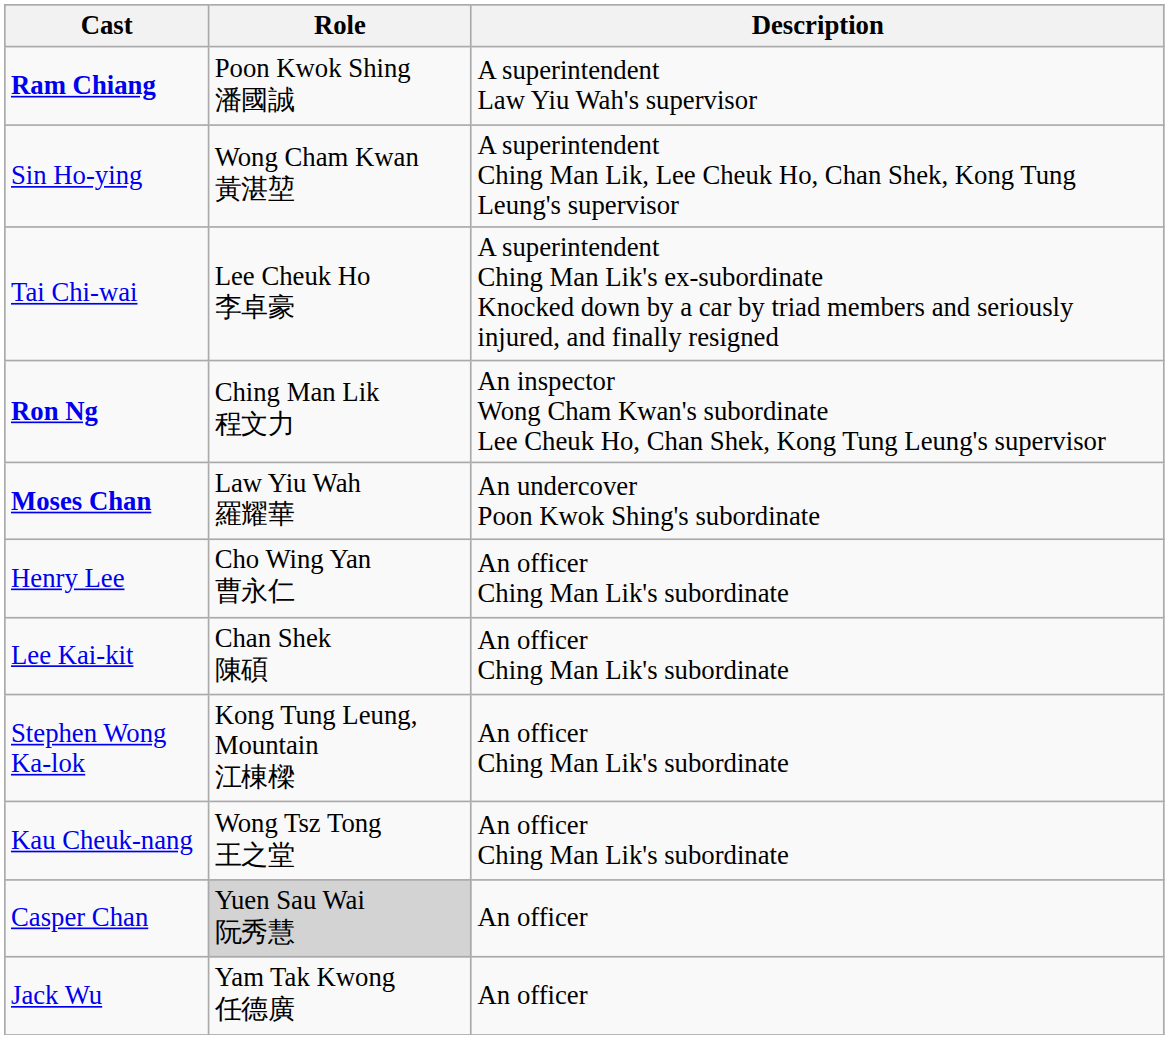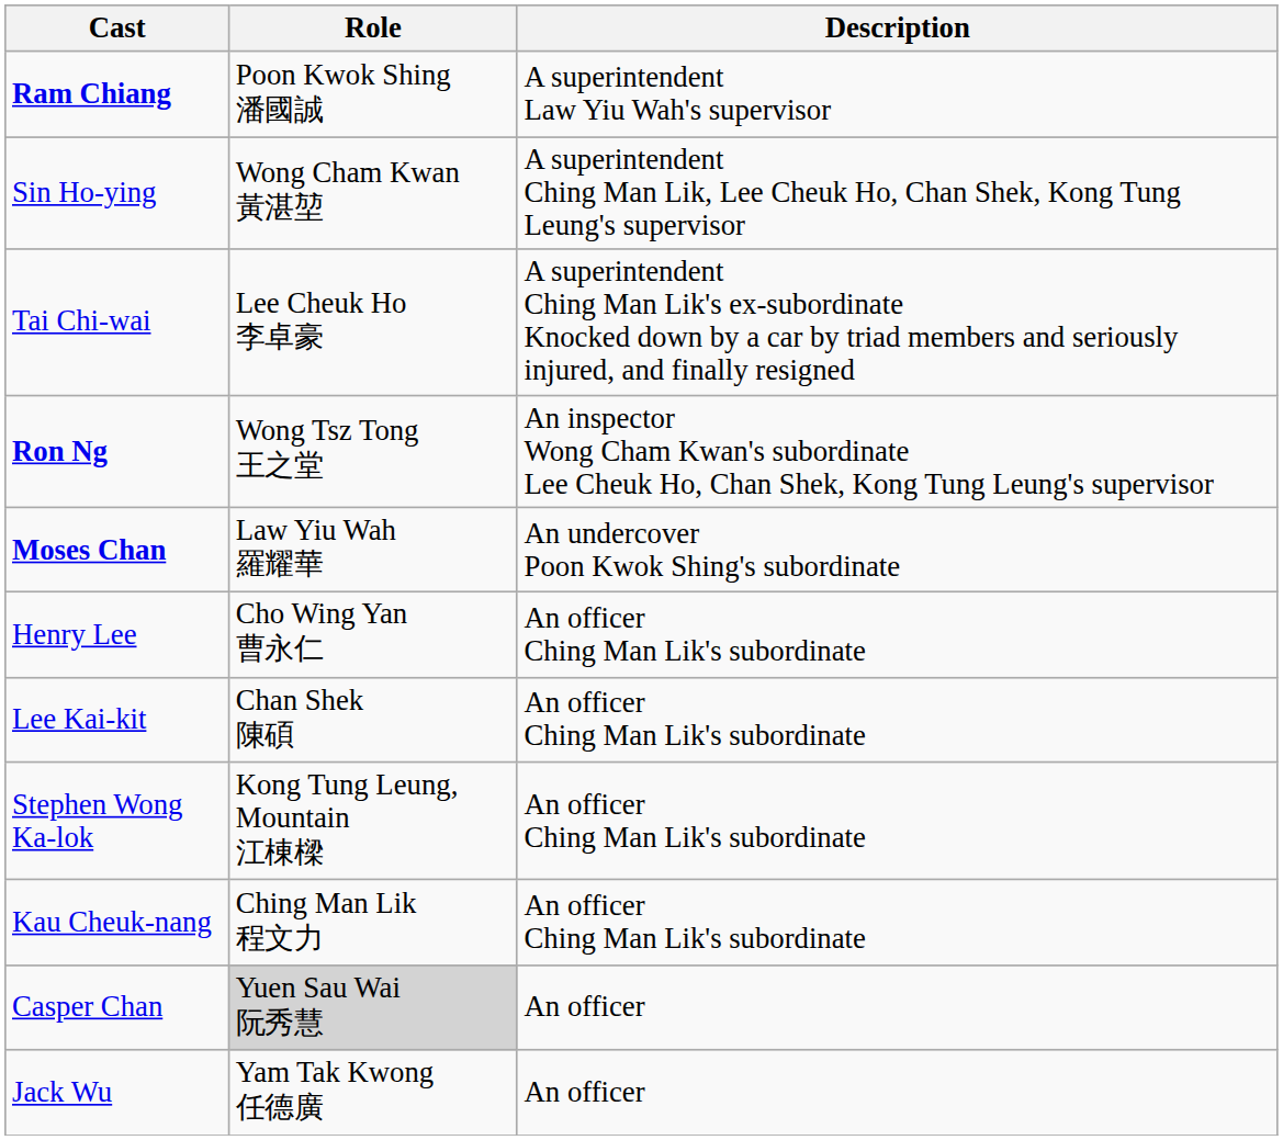 <table class="wikitable" width="55%">
 <tr>
 <th>Cast</th>
 <th>Role</th>
 <th>Description</th>
 </tr>
 <tr>
 <td><strong><a href='#'>Ram Chiang</a></strong></td>
 <td>Poon Kwok Shing<br>潘國誠</td>
 <td>A superintendent<br>Law Yiu Wah's supervisor</td>
 </tr>
 <tr>
 <td><a href='#'>Sin Ho-ying</a></td>
 <td>Wong Cham Kwan<br>黃湛堃</td>
 <td>A superintendent<br>Ching Man Lik, Lee Cheuk Ho, Chan Shek, Kong Tung Leung's supervisor</td>
 </tr>
 <tr>
 <td><a href='#'>Tai Chi-wai</a></td>
 <td>Lee Cheuk Ho<br>李卓豪</td>
 <td>A superintendent<br>Ching Man Lik's ex-subordinate<br>Knocked down by a car by triad members and seriously injured, and finally resigned</td>
 </tr>
 <tr>
 <td><strong><a href='#'>Ron Ng</a></strong></td>
-<td>Ching Man Lik<br>程文力</td>
+<td>Wong Tsz Tong<br>王之堂</td>
 <td>An inspector<br>Wong Cham Kwan's subordinate<br>Lee Cheuk Ho, Chan Shek, Kong Tung Leung's supervisor</td>
 </tr>
 <tr>
 <td><strong><a href='#'>Moses Chan</a></strong></td>
 <td>Law Yiu Wah<br>羅耀華</td>
 <td>An undercover<br>Poon Kwok Shing's subordinate</td>
 </tr>
 <tr>
 <td><a href='#'>Henry Lee</a></td>
 <td>Cho Wing Yan<br>曹永仁</td>
 <td>An officer<br>Ching Man Lik's subordinate</td>
 </tr>
 <tr>
 <td><a href='#'>Lee Kai-kit</a></td>
 <td>Chan Shek<br>陳碩</td>
 <td>An officer<br>Ching Man Lik's subordinate</td>
 </tr>
 <tr>
 <td><a href='#'>Stephen Wong Ka-lok</a></td>
 <td>Kong Tung Leung, Mountain<br>江棟樑</td>
 <td>An officer<br>Ching Man Lik's subordinate</td>
 </tr>
 <tr>
 <td><a href='#'>Kau Cheuk-nang</a></td>
-<td>Wong Tsz Tong<br>王之堂</td>
+<td>Ching Man Lik<br>程文力</td>
 <td>An officer<br>Ching Man Lik's subordinate</td>
 </tr>
 <tr>
 <td><a href='#'>Casper Chan</a></td>
 <td style="background: lightgrey;">Yuen Sau Wai<br>阮秀慧</td>
 <td>An officer</td>
 </tr>
 <tr>
 <td><a href='#'>Jack Wu</a></td>
 <td>Yam Tak Kwong<br>任德廣</td>
 <td>An officer</td>
 </tr>
 <tr>
 </tr>
 </table>
